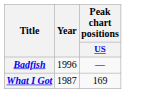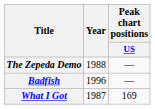 <table class="wikitable plainrowheaders" style="text-align:center">
 <tr>
 <th scope="col" rowspan="2">Title</th>
 <th scope="col" rowspan="2">Year</th>
 <th scope="col" colspan="1">Peak chart positions</th>
 </tr>
 <tr>
 <th scope="col" style="width:3em; font-size:90%"><a href='#'>US</a><br></th>
+</tr>
+<tr>
+<th scope="row"><em>The Zepeda Demo</em></th>
+<td>1988</td>
+<td>—</td>
 </tr>
 <tr>
 <th scope="row"><em><a href='#'>Badfish</a></em></th>
 <td>1996</td>
 <td>—</td>
 </tr>
 <tr>
 <th scope="row"><em><a href='#'>What I Got</a></em></th>
 <td>1987</td>
 <td>169</td>
 </tr>
 </table>
